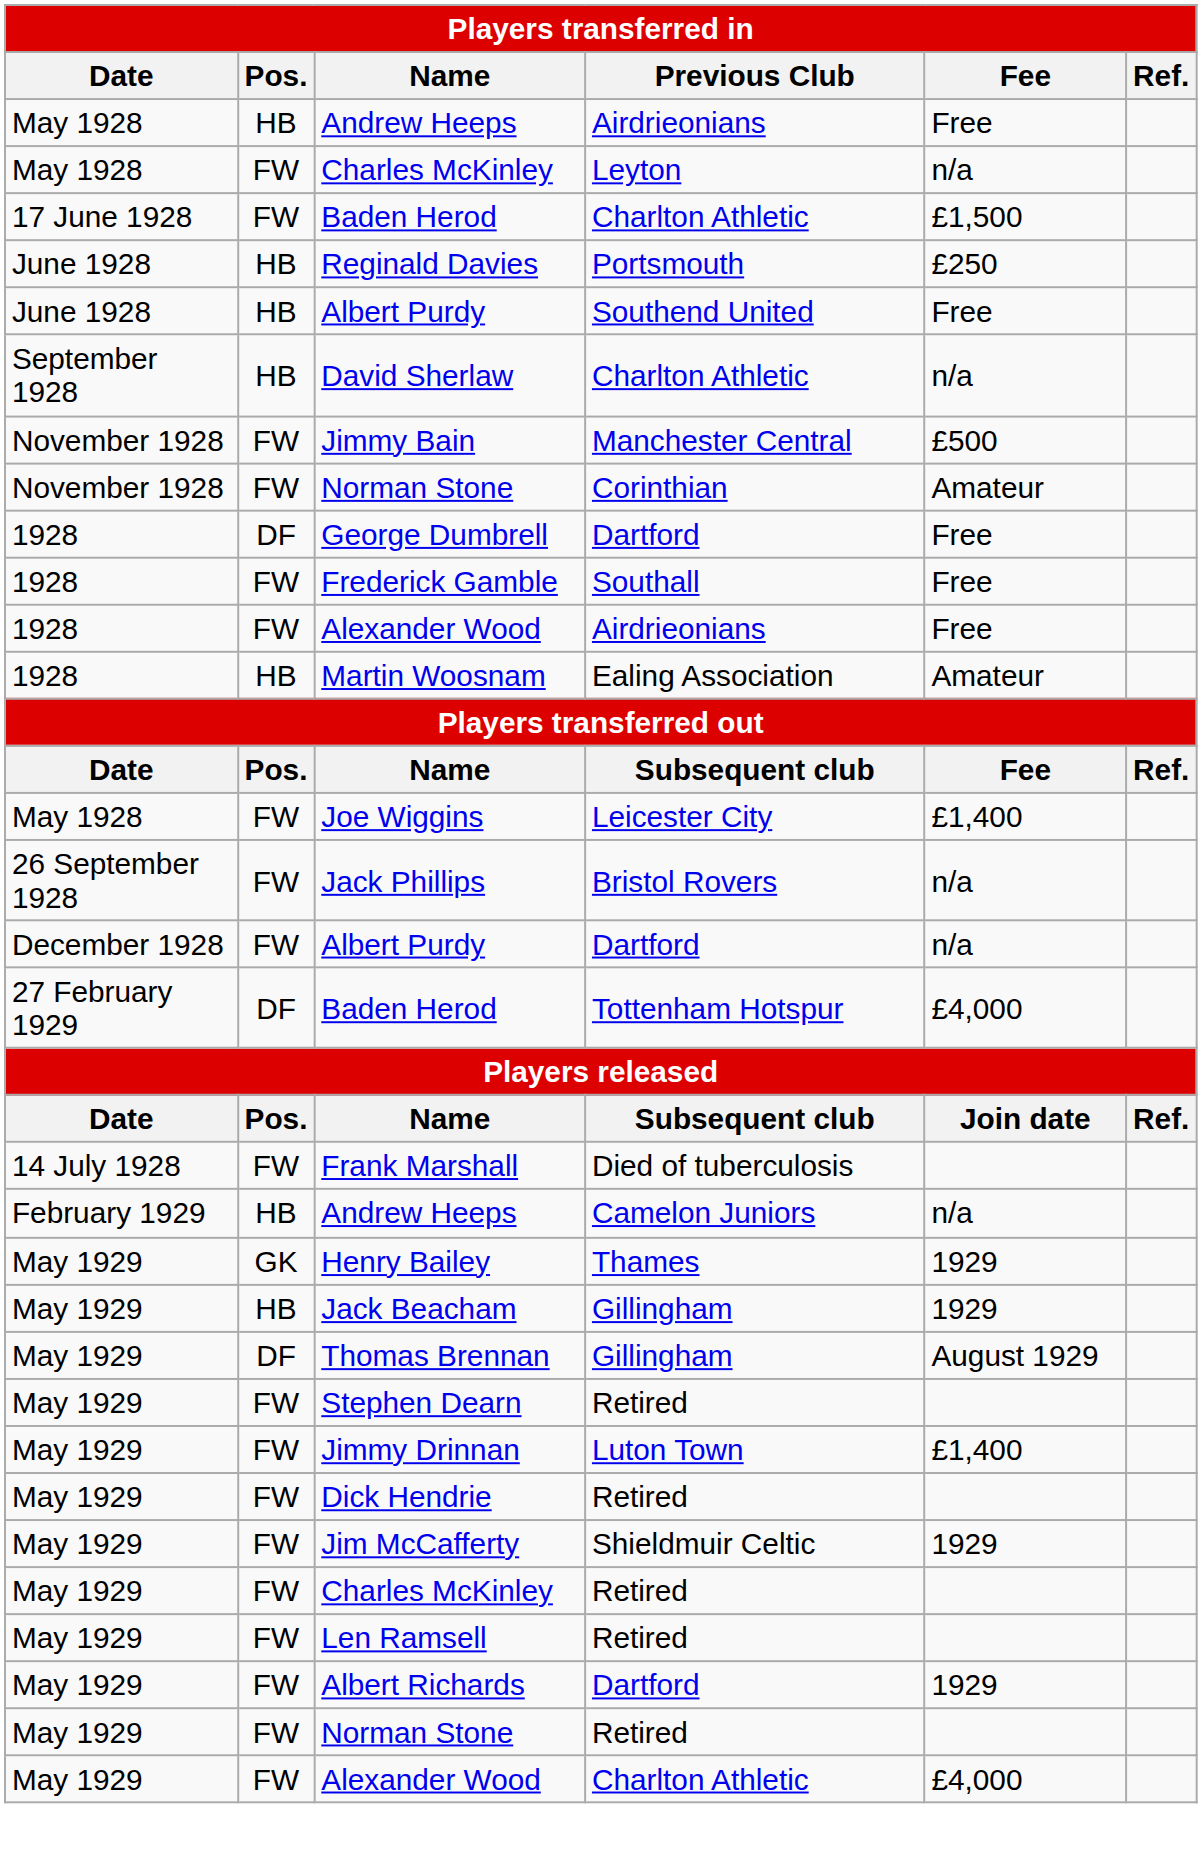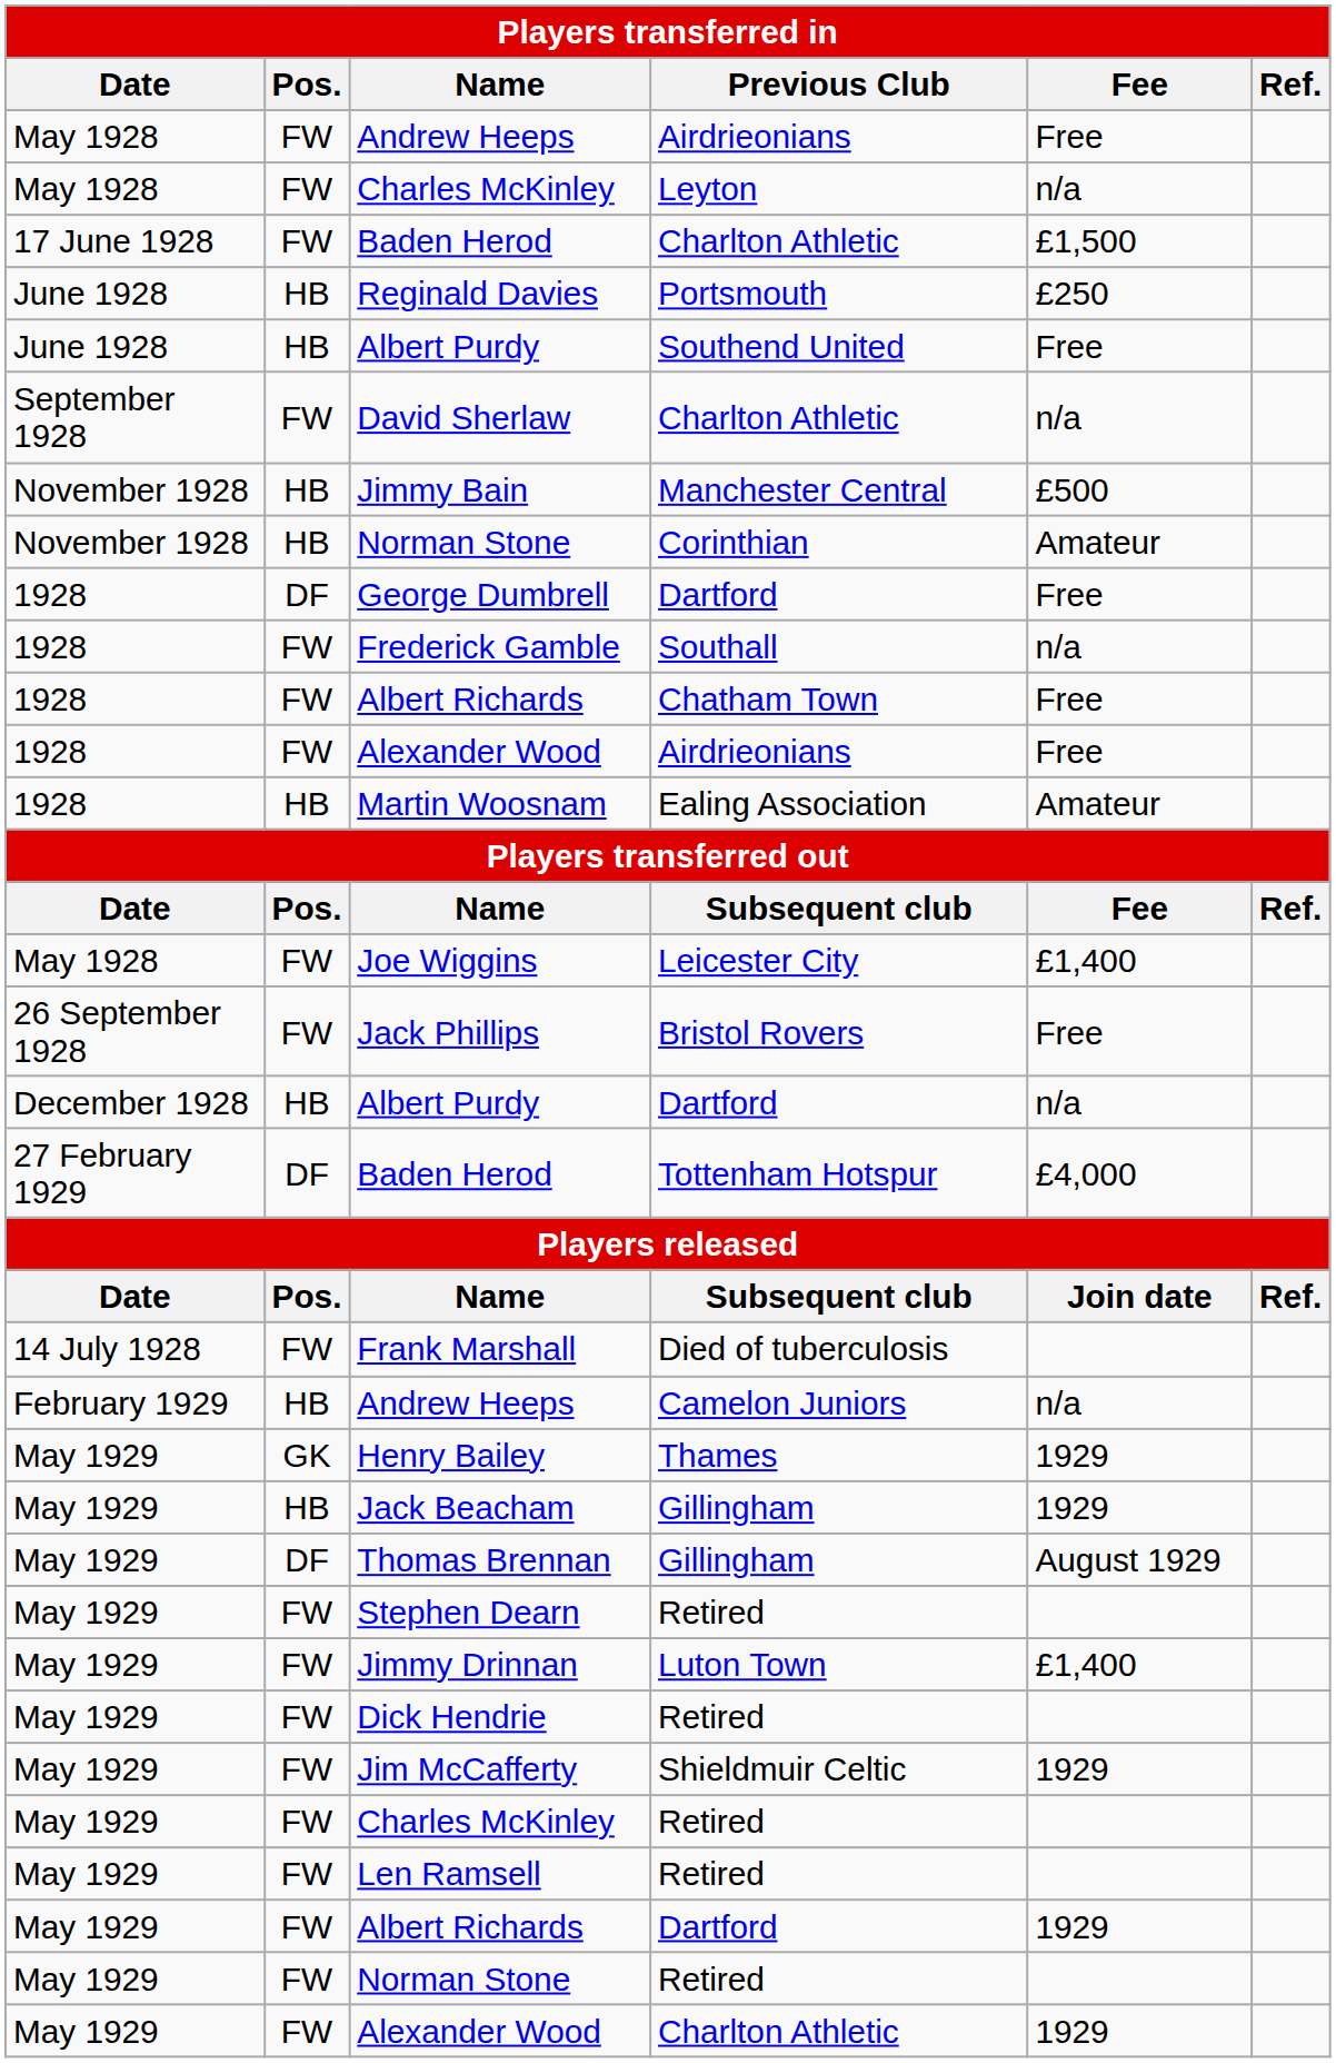 <table style="font-size:95%;" class="wikitable">
 <tr>
 <th style="background:#d00; color:white; text-align:center;" colspan="6">Players transferred in</th>
 </tr>
 <tr>
 <th style="width:140px;">Date</th>
 <th style="width:25px;">Pos.</th>
 <th style="width:175px;">Name</th>
 <th style="width:225px;">Previous Club</th>
 <th style="width:125px;">Fee</th>
 <th style="width:25px;">Ref.</th>
 </tr>
 <tr>
 <td>May 1928</td>
-<td style="text-align:center;">HB</td>
+<td style="text-align:center;">FW</td>
 <td> <a href='#'>Andrew Heeps</a></td>
 <td> <a href='#'>Airdrieonians</a></td>
 <td>Free</td>
 <td></td>
 </tr>
 <tr>
 <td>May 1928</td>
 <td style="text-align:center;">FW</td>
 <td> <a href='#'>Charles McKinley</a></td>
 <td> <a href='#'>Leyton</a></td>
 <td>n/a</td>
 <td></td>
 </tr>
 <tr>
 <td>17 June 1928</td>
 <td style="text-align:center;">FW</td>
 <td> <a href='#'>Baden Herod</a></td>
 <td> <a href='#'>Charlton Athletic</a></td>
 <td>£1,500</td>
 <td></td>
 </tr>
 <tr>
 <td>June 1928</td>
 <td style="text-align:center;">HB</td>
 <td> <a href='#'>Reginald Davies</a></td>
 <td> <a href='#'>Portsmouth</a></td>
 <td>£250</td>
 <td></td>
 </tr>
 <tr>
 <td>June 1928</td>
 <td style="text-align:center;">HB</td>
 <td> <a href='#'>Albert Purdy</a></td>
 <td> <a href='#'>Southend United</a></td>
 <td>Free</td>
 <td></td>
 </tr>
 <tr>
 <td>September 1928</td>
-<td style="text-align:center;">HB</td>
+<td style="text-align:center;">FW</td>
 <td> <a href='#'>David Sherlaw</a></td>
 <td> <a href='#'>Charlton Athletic</a></td>
 <td>n/a</td>
 <td></td>
 </tr>
 <tr>
 <td>November 1928</td>
-<td style="text-align:center;">FW</td>
+<td style="text-align:center;">HB</td>
 <td> <a href='#'>Jimmy Bain</a></td>
 <td> <a href='#'>Manchester Central</a></td>
 <td>£500</td>
 <td></td>
 </tr>
 <tr>
 <td>November 1928</td>
-<td style="text-align:center;">FW</td>
+<td style="text-align:center;">HB</td>
 <td> <a href='#'>Norman Stone</a></td>
 <td> <a href='#'>Corinthian</a></td>
 <td>Amateur</td>
 <td></td>
 </tr>
 <tr>
 <td>1928</td>
 <td style="text-align:center;">DF</td>
 <td> <a href='#'>George Dumbrell</a></td>
 <td> <a href='#'>Dartford</a></td>
 <td>Free</td>
 <td></td>
 </tr>
 <tr>
 <td>1928</td>
 <td style="text-align:center;">FW</td>
 <td> <a href='#'>Frederick Gamble</a></td>
 <td> <a href='#'>Southall</a></td>
+<td>n/a</td>
+<td></td>
+</tr>
+<tr>
+<td>1928</td>
+<td style="text-align:center;">FW</td>
+<td> <a href='#'>Albert Richards</a></td>
+<td> <a href='#'>Chatham Town</a></td>
 <td>Free</td>
 <td></td>
 </tr>
 <tr>
 <td>1928</td>
 <td style="text-align:center;">FW</td>
 <td> <a href='#'>Alexander Wood</a></td>
 <td> <a href='#'>Airdrieonians</a></td>
 <td>Free</td>
 <td></td>
 </tr>
 <tr>
 <td>1928</td>
 <td style="text-align:center;">HB</td>
 <td> <a href='#'>Martin Woosnam</a></td>
 <td> Ealing Association</td>
 <td>Amateur</td>
 <td></td>
 </tr>
 <tr>
 <th style="background:#d00; color:white; text-align:center;" colspan="6">Players transferred out</th>
 </tr>
 <tr>
 <th>Date</th>
 <th>Pos.</th>
 <th>Name</th>
 <th>Subsequent club</th>
 <th>Fee</th>
 <th>Ref.</th>
 </tr>
 <tr>
 <td>May 1928</td>
 <td style="text-align:center;">FW</td>
 <td> <a href='#'>Joe Wiggins</a></td>
 <td> <a href='#'>Leicester City</a></td>
 <td>£1,400</td>
 <td></td>
 </tr>
 <tr>
 <td>26 September 1928</td>
 <td style="text-align:center;">FW</td>
 <td> <a href='#'>Jack Phillips</a></td>
 <td> <a href='#'>Bristol Rovers</a></td>
-<td>n/a</td>
+<td>Free</td>
 <td></td>
 </tr>
 <tr>
 <td>December 1928</td>
-<td style="text-align:center;">FW</td>
+<td style="text-align:center;">HB</td>
 <td> <a href='#'>Albert Purdy</a></td>
 <td> <a href='#'>Dartford</a></td>
 <td>n/a</td>
 <td></td>
 </tr>
 <tr>
 <td>27 February 1929</td>
 <td style="text-align:center;">DF</td>
 <td> <a href='#'>Baden Herod</a></td>
 <td> <a href='#'>Tottenham Hotspur</a></td>
 <td>£4,000</td>
 <td></td>
 </tr>
 <tr>
 <th style="background:#d00; color:white; text-align:center;" colspan="6">Players released</th>
 </tr>
 <tr>
 <th>Date</th>
 <th>Pos.</th>
 <th>Name</th>
 <th>Subsequent club</th>
 <th>Join date</th>
 <th>Ref.</th>
 </tr>
 <tr>
 <td>14 July 1928</td>
 <td style="text-align:center;">FW</td>
 <td> <a href='#'>Frank Marshall</a></td>
 <td>Died of tuberculosis</td>
 <td></td>
 <td></td>
 </tr>
 <tr>
 <td>February 1929</td>
 <td style="text-align:center;">HB</td>
 <td> <a href='#'>Andrew Heeps</a></td>
 <td> <a href='#'>Camelon Juniors</a></td>
 <td>n/a</td>
 <td></td>
 </tr>
 <tr>
 <td>May 1929</td>
 <td style="text-align:center;">GK</td>
 <td> <a href='#'>Henry Bailey</a></td>
 <td> <a href='#'>Thames</a></td>
 <td>1929</td>
 <td></td>
 </tr>
 <tr>
 <td>May 1929</td>
 <td style="text-align:center;">HB</td>
 <td> <a href='#'>Jack Beacham</a></td>
 <td> <a href='#'>Gillingham</a></td>
 <td>1929</td>
 <td></td>
 </tr>
 <tr>
 <td>May 1929</td>
 <td style="text-align:center;">DF</td>
 <td> <a href='#'>Thomas Brennan</a></td>
 <td> <a href='#'>Gillingham</a></td>
 <td>August 1929</td>
 <td></td>
 </tr>
 <tr>
 <td>May 1929</td>
 <td style="text-align:center;">FW</td>
 <td> <a href='#'>Stephen Dearn</a></td>
 <td>Retired</td>
 <td></td>
 <td></td>
 </tr>
 <tr>
 <td>May 1929</td>
 <td style="text-align:center;">FW</td>
 <td> <a href='#'>Jimmy Drinnan</a></td>
 <td> <a href='#'>Luton Town</a></td>
 <td>£1,400</td>
 <td></td>
 </tr>
 <tr>
 <td>May 1929</td>
 <td style="text-align:center;">FW</td>
 <td> <a href='#'>Dick Hendrie</a></td>
 <td>Retired</td>
 <td></td>
 <td></td>
 </tr>
 <tr>
 <td>May 1929</td>
 <td style="text-align:center;">FW</td>
 <td> <a href='#'>Jim McCafferty</a></td>
 <td> Shieldmuir Celtic</td>
 <td>1929</td>
 <td></td>
 </tr>
 <tr>
 <td>May 1929</td>
 <td style="text-align:center;">FW</td>
 <td> <a href='#'>Charles McKinley</a></td>
 <td>Retired</td>
 <td></td>
 <td></td>
 </tr>
 <tr>
 <td>May 1929</td>
 <td style="text-align:center;">FW</td>
 <td> <a href='#'>Len Ramsell</a></td>
 <td>Retired</td>
 <td></td>
 <td></td>
 </tr>
 <tr>
 <td>May 1929</td>
 <td style="text-align:center;">FW</td>
 <td> <a href='#'>Albert Richards</a></td>
 <td> <a href='#'>Dartford</a></td>
 <td>1929</td>
 <td></td>
 </tr>
 <tr>
 <td>May 1929</td>
 <td style="text-align:center;">FW</td>
 <td> <a href='#'>Norman Stone</a></td>
 <td>Retired</td>
 <td></td>
 <td></td>
 </tr>
 <tr>
 <td>May 1929</td>
 <td style="text-align:center;">FW</td>
 <td> <a href='#'>Alexander Wood</a></td>
 <td> <a href='#'>Charlton Athletic</a></td>
-<td>£4,000</td>
+<td>1929</td>
 <td></td>
 </tr>
 </table>
